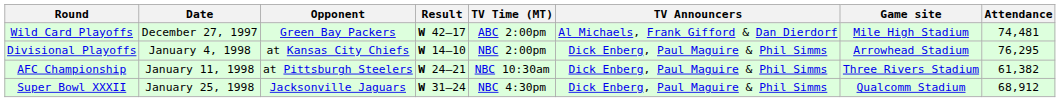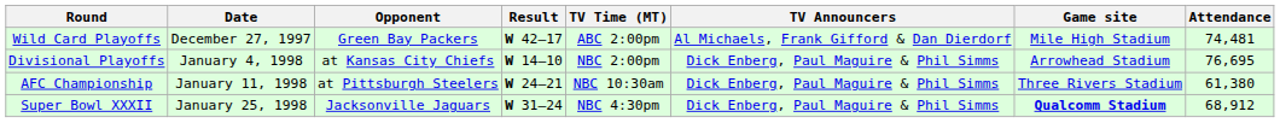 <table class="wikitable" style="margin:auto; text-align:center">
 <tr>
 <th>Round</th>
 <th>Date</th>
 <th>Opponent</th>
 <th>Result</th>
 <th>TV Time (MT)</th>
 <th>TV Announcers</th>
 <th>Game site</th>
 <th>Attendance</th>
 </tr>
 <tr style="background:#dfd">
 <td><a href='#'>Wild Card Playoffs</a></td>
 <td>December 27, 1997</td>
 <td><a href='#'>Green Bay Packers</a></td>
 <td><strong>W</strong> 42–17</td>
 <td><a href='#'>ABC</a> 2:00pm</td>
 <td><a href='#'>Al Michaels</a>, <a href='#'>Frank Gifford</a> & <a href='#'>Dan Dierdorf</a></td>
 <td><a href='#'>Mile High Stadium</a></td>
 <td>74,481</td>
 </tr>
 <tr style="background:#dfd">
 <td><a href='#'>Divisional Playoffs</a></td>
 <td>January 4, 1998</td>
 <td>at <a href='#'>Kansas City Chiefs</a></td>
 <td><strong>W</strong> 14–10</td>
 <td><a href='#'>NBC</a> 2:00pm</td>
 <td><a href='#'>Dick Enberg</a>, <a href='#'>Paul Maguire</a> & <a href='#'>Phil Simms</a></td>
 <td><a href='#'>Arrowhead Stadium</a></td>
-<td>76,295</td>
+<td>76,695</td>
 </tr>
 <tr style="background:#dfd">
 <td><a href='#'>AFC Championship</a></td>
 <td>January 11, 1998</td>
 <td>at <a href='#'>Pittsburgh Steelers</a></td>
 <td><strong>W</strong> 24–21</td>
 <td><a href='#'>NBC</a> 10:30am</td>
 <td><a href='#'>Dick Enberg</a>, <a href='#'>Paul Maguire</a> & <a href='#'>Phil Simms</a></td>
 <td><a href='#'>Three Rivers Stadium</a></td>
-<td>61,382</td>
+<td>61,380</td>
 </tr>
 <tr style="background:#dfd">
 <td><a href='#'>Super Bowl XXXII</a></td>
 <td>January 25, 1998</td>
 <td><a href='#'>Jacksonville Jaguars</a></td>
 <td><strong>W</strong> 31–24</td>
 <td><a href='#'>NBC</a> 4:30pm</td>
 <td><a href='#'>Dick Enberg</a>, <a href='#'>Paul Maguire</a> & <a href='#'>Phil Simms</a></td>
-<td><a href='#'>Qualcomm Stadium</a></td>
+<td><strong><a href='#'>Qualcomm Stadium</a></strong></td>
 <td>68,912</td>
 </tr>
 </table>
